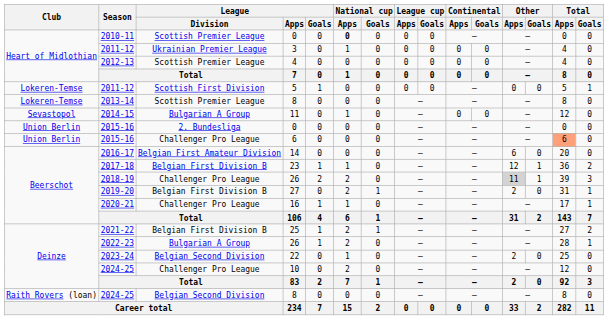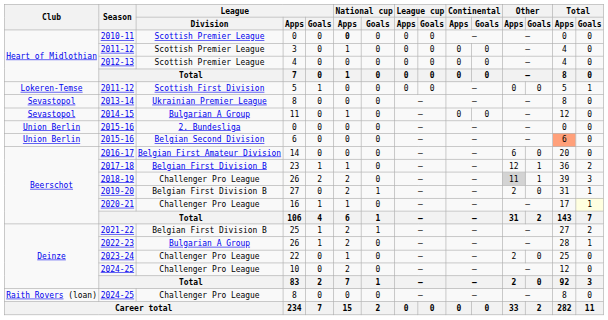 <table class="wikitable" style="text-align: center">
 <tr>
 <th rowspan="2">Club</th>
 <th rowspan="2">Season</th>
 <th colspan="3">League</th>
 <th colspan="2">National cup</th>
 <th colspan="2">League cup</th>
 <th colspan="2">Continental</th>
 <th colspan="2">Other</th>
 <th colspan="2">Total</th>
 </tr>
 <tr>
 <th>Division</th>
 <th>Apps</th>
 <th>Goals</th>
 <th>Apps</th>
 <th>Goals</th>
 <th>Apps</th>
 <th>Goals</th>
 <th>Apps</th>
 <th>Goals</th>
 <th>Apps</th>
 <th>Goals</th>
 <th>Apps</th>
 <th>Goals</th>
 </tr>
 <tr>
 <td rowspan="4"><a href='#'>Heart of Midlothian</a></td>
 <td><a href='#'>2010-11</a></td>
 <td><a href='#'>Scottish Premier League</a></td>
 <td>0</td>
 <td>0</td>
 <td><strong>0</strong></td>
 <td>0</td>
 <td>0</td>
 <td>0</td>
 <td colspan="2">—</td>
 <td colspan="2">—</td>
 <td>0</td>
 <td>0</td>
 </tr>
 <tr>
 <td><a href='#'>2011-12</a></td>
-<td><a href='#'>Ukrainian Premier League</a></td>
+<td>Scottish Premier League</td>
 <td>3</td>
 <td>0</td>
 <td>1</td>
 <td>0</td>
 <td>0</td>
 <td>0</td>
 <td>0</td>
 <td>0</td>
 <td colspan="2">—</td>
 <td>4</td>
 <td>0</td>
 </tr>
 <tr>
 <td><a href='#'>2012-13</a></td>
 <td>Scottish Premier League</td>
 <td>4</td>
 <td>0</td>
 <td>0</td>
 <td>0</td>
 <td>0</td>
 <td>0</td>
 <td>0</td>
 <td>0</td>
 <td colspan="2">—</td>
 <td>4</td>
 <td>0</td>
 </tr>
 <tr>
 <th colspan="2">Total</th>
 <th>7</th>
 <th>0</th>
 <th>1</th>
 <th>0</th>
 <th>0</th>
 <th>0</th>
 <th>0</th>
 <th>0</th>
 <th colspan="2">—</th>
 <th>8</th>
 <th>0</th>
 </tr>
 <tr>
 <td><a href='#'>Lokeren-Temse</a></td>
 <td><a href='#'>2011-12</a></td>
 <td><a href='#'>Scottish First Division</a></td>
 <td>5</td>
 <td>1</td>
 <td>0</td>
 <td>0</td>
 <td>0</td>
 <td>0</td>
 <td colspan="2">—</td>
 <td>0</td>
 <td>0</td>
 <td>5</td>
 <td>1</td>
 </tr>
 <tr>
-<td><a href='#'>Lokeren-Temse</a></td>
+<td><a href='#'>Sevastopol</a></td>
 <td><a href='#'>2013-14</a></td>
-<td>Scottish Premier League</td>
+<td><a href='#'>Ukrainian Premier League</a></td>
 <td>8</td>
 <td>0</td>
 <td>0</td>
 <td>0</td>
 <td colspan="2">—</td>
 <td colspan="2">—</td>
 <td colspan="2">—</td>
 <td>8</td>
 <td>0</td>
 </tr>
 <tr>
 <td><a href='#'>Sevastopol</a></td>
 <td><a href='#'>2014-15</a></td>
 <td><a href='#'>Bulgarian A Group</a></td>
 <td>11</td>
 <td>0</td>
 <td>1</td>
 <td>0</td>
 <td colspan="2">—</td>
 <td>0</td>
 <td>0</td>
 <td colspan="2">—</td>
 <td>12</td>
 <td>0</td>
 </tr>
 <tr>
 <td><a href='#'>Union Berlin</a></td>
 <td><a href='#'>2015-16</a></td>
 <td><a href='#'>2. Bundesliga</a></td>
 <td>0</td>
 <td>0</td>
 <td>0</td>
 <td>0</td>
 <td colspan="2">—</td>
 <td colspan="2">—</td>
 <td colspan="2">—</td>
 <td>0</td>
 <td>0</td>
 </tr>
 <tr>
 <td><a href='#'>Union Berlin</a></td>
 <td><a href='#'>2015-16</a></td>
-<td>Challenger Pro League</td>
+<td><a href='#'>Belgian Second Division</a></td>
 <td>6</td>
 <td>0</td>
 <td>0</td>
 <td>0</td>
 <td colspan="2">—</td>
 <td colspan="2">—</td>
 <td colspan="2">—</td>
 <td style="background: lightsalmon;">6</td>
 <td>0</td>
 </tr>
 <tr>
 <td rowspan="6"><a href='#'>Beerschot</a></td>
 <td><a href='#'>2016-17</a></td>
 <td><a href='#'>Belgian First Amateur Division</a></td>
 <td>14</td>
 <td>0</td>
 <td>0</td>
 <td>0</td>
 <td colspan="2">—</td>
 <td colspan="2">—</td>
 <td>6</td>
 <td>0</td>
 <td>20</td>
 <td>0</td>
 </tr>
 <tr>
 <td><a href='#'>2017-18</a></td>
 <td><a href='#'>Belgian First Division B</a></td>
 <td>23</td>
 <td>1</td>
 <td>1</td>
 <td>0</td>
 <td colspan="2">—</td>
 <td colspan="2">—</td>
 <td>12</td>
 <td>1</td>
 <td>36</td>
 <td>2</td>
 </tr>
 <tr>
 <td><a href='#'>2018-19</a></td>
 <td>Challenger Pro League</td>
 <td>26</td>
 <td>2</td>
 <td>2</td>
 <td>0</td>
 <td colspan="2">—</td>
 <td colspan="2">—</td>
 <td style="background: lightgrey;">11</td>
 <td>1</td>
 <td>39</td>
 <td>3</td>
 </tr>
 <tr>
 <td><a href='#'>2019-20</a></td>
 <td>Belgian First Division B</td>
 <td>27</td>
 <td>0</td>
 <td>2</td>
 <td>1</td>
 <td colspan="2">—</td>
 <td colspan="2">—</td>
 <td>2</td>
 <td>0</td>
 <td>31</td>
 <td>1</td>
 </tr>
 <tr>
 <td><a href='#'>2020-21</a></td>
 <td>Challenger Pro League</td>
 <td>16</td>
 <td>1</td>
 <td>1</td>
 <td>0</td>
 <td colspan="2">—</td>
 <td colspan="2">—</td>
 <td colspan="2">—</td>
 <td>17</td>
-<td>1</td>
+<td style="background: lightyellow;">1</td>
 </tr>
 <tr>
 <th colspan="2">Total</th>
 <th>106</th>
 <th>4</th>
 <th>6</th>
 <th>1</th>
 <th colspan="2">—</th>
 <th colspan="2">—</th>
 <th>31</th>
 <th>2</th>
 <th>143</th>
 <th>7</th>
 </tr>
 <tr>
 <td rowspan="5"><a href='#'>Deinze</a></td>
 <td><a href='#'>2021-22</a></td>
 <td>Belgian First Division B</td>
 <td>25</td>
 <td>1</td>
 <td>2</td>
 <td>1</td>
 <td colspan="2">—</td>
 <td colspan="2">—</td>
 <td colspan="2">—</td>
 <td>27</td>
 <td>2</td>
 </tr>
 <tr>
 <td><a href='#'>2022-23</a></td>
 <td><a href='#'>Bulgarian A Group</a></td>
 <td>26</td>
 <td>1</td>
 <td>2</td>
 <td>0</td>
 <td colspan="2">—</td>
 <td colspan="2">—</td>
 <td colspan="2">—</td>
 <td>28</td>
 <td>1</td>
 </tr>
 <tr>
 <td><a href='#'>2023-24</a></td>
-<td><a href='#'>Belgian Second Division</a></td>
+<td>Challenger Pro League</td>
 <td>22</td>
 <td>0</td>
 <td>1</td>
 <td>0</td>
 <td colspan="2">—</td>
 <td colspan="2">—</td>
 <td>2</td>
 <td>0</td>
 <td>25</td>
 <td>0</td>
 </tr>
 <tr>
 <td><a href='#'>2024-25</a></td>
 <td>Challenger Pro League</td>
 <td>10</td>
 <td>0</td>
 <td>2</td>
 <td>0</td>
 <td colspan="2">—</td>
 <td colspan="2">—</td>
 <td colspan="2">—</td>
 <td>12</td>
 <td>0</td>
 </tr>
 <tr>
 <th colspan="2">Total</th>
 <th>83</th>
 <th>2</th>
 <th>7</th>
 <th>1</th>
 <th colspan="2">—</th>
 <th colspan="2">—</th>
 <th>2</th>
 <th>0</th>
 <th>92</th>
 <th>3</th>
 </tr>
 <tr>
 <td><a href='#'>Raith Rovers</a> (loan)</td>
 <td><a href='#'>2024-25</a></td>
-<td><a href='#'>Belgian Second Division</a></td>
+<td>Challenger Pro League</td>
 <td>8</td>
 <td>0</td>
 <td>0</td>
 <td>0</td>
 <td colspan="2">—</td>
 <td colspan="2">—</td>
 <td colspan="2">—</td>
 <td>8</td>
 <td>0</td>
 </tr>
 <tr>
 <th colspan="3">Career total</th>
 <th>234</th>
 <th>7</th>
 <th>15</th>
 <th>2</th>
 <th>0</th>
 <th>0</th>
 <th>0</th>
 <th>0</th>
 <th>33</th>
 <th>2</th>
 <th>282</th>
 <th>11</th>
 </tr>
 </table>
